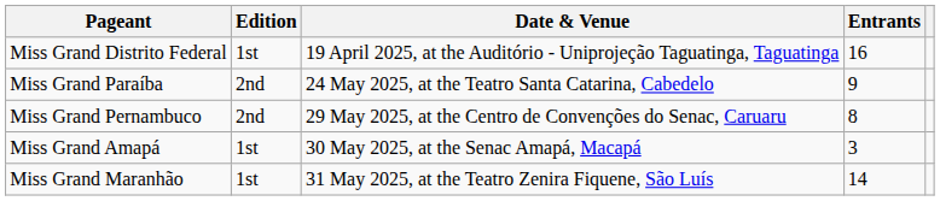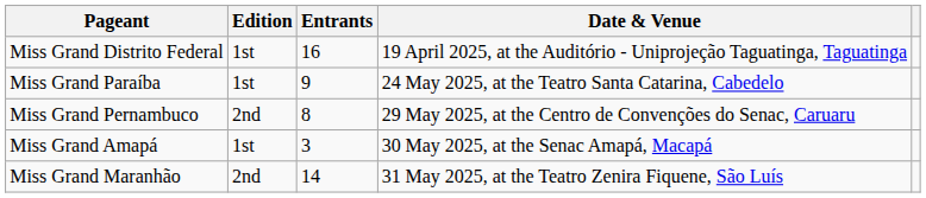 <table class="wikitable defaultcenter col3left" style="font-size: 95%;">
 <tr>
 <th class=unsortable>Pageant</th>
 <th class=unsortable>Edition</th>
+<th class=unsortable>Entrants</th>
 <th class=unsortable>Date & Venue</th>
-<th class=unsortable>Entrants</th>
 <th class=unsortable></th>
 </tr>
 <tr>
 <td>Miss Grand Distrito Federal</td>
 <td>1st</td>
+<td>16</td>
 <td>19 April 2025, at the Auditório - Uniprojeção Taguatinga, <a href='#'>Taguatinga</a></td>
-<td>16</td>
 <td></td>
 </tr>
 <tr>
 <td>Miss Grand Paraíba</td>
-<td>2nd</td>
+<td>1st</td>
+<td>9</td>
 <td>24 May 2025, at the Teatro Santa Catarina, <a href='#'>Cabedelo</a></td>
-<td>9</td>
 <td></td>
 </tr>
 <tr>
 <td>Miss Grand Pernambuco</td>
 <td>2nd</td>
+<td>8</td>
 <td>29 May 2025, at the Centro de Convenções do Senac, <a href='#'>Caruaru</a></td>
-<td>8</td>
 <td></td>
 </tr>
 <tr>
 <td>Miss Grand Amapá</td>
 <td>1st</td>
+<td>3</td>
 <td>30 May 2025, at the Senac Amapá, <a href='#'>Macapá</a></td>
-<td>3</td>
 <td></td>
 </tr>
 <tr>
 <td>Miss Grand Maranhão</td>
-<td>1st</td>
+<td>2nd</td>
+<td>14</td>
 <td>31 May 2025, at the Teatro Zenira Fiquene, <a href='#'>São Luís</a></td>
-<td>14</td>
 <td></td>
 </tr>
 </table>
